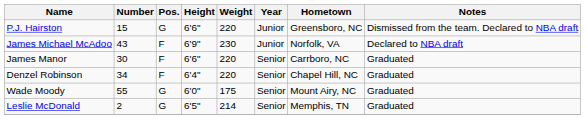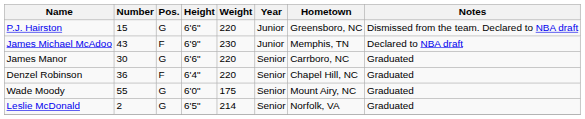 <table class="wikitable sortable" border="1">
 <tr>
 <th>Name</th>
 <th>Number</th>
 <th>Pos.</th>
 <th>Height</th>
 <th>Weight</th>
 <th>Year</th>
 <th>Hometown</th>
 <th class="unsortable">Notes</th>
 </tr>
 <tr>
 <td><a href='#'>P.J. Hairston</a></td>
 <td>15</td>
 <td>G</td>
 <td>6'6"</td>
 <td>220</td>
 <td>Junior</td>
 <td>Greensboro, NC</td>
 <td>Dismissed from the team. Declared to <a href='#'>NBA draft</a></td>
 </tr>
 <tr>
 <td><a href='#'>James Michael McAdoo</a></td>
 <td>43</td>
 <td>F</td>
 <td>6'9"</td>
 <td>230</td>
 <td>Junior</td>
-<td>Norfolk, VA</td>
+<td>Memphis, TN</td>
 <td>Declared to <a href='#'>NBA draft</a></td>
 </tr>
 <tr>
 <td>James Manor</td>
 <td>30</td>
-<td>F</td>
+<td>G</td>
 <td>6'6"</td>
 <td>220</td>
 <td>Senior</td>
 <td>Carrboro, NC</td>
 <td>Graduated</td>
 </tr>
 <tr>
 <td>Denzel Robinson</td>
-<td>34</td>
+<td>36</td>
 <td>F</td>
 <td>6'4"</td>
 <td>220</td>
 <td>Senior</td>
 <td>Chapel Hill, NC</td>
 <td>Graduated</td>
 </tr>
 <tr>
 <td>Wade Moody</td>
 <td>55</td>
 <td>G</td>
 <td>6'0"</td>
 <td>175</td>
 <td>Senior</td>
 <td>Mount Airy, NC</td>
 <td>Graduated</td>
 </tr>
 <tr>
 <td><a href='#'>Leslie McDonald</a></td>
 <td>2</td>
 <td>G</td>
 <td>6'5"</td>
 <td>214</td>
 <td>Senior</td>
-<td>Memphis, TN</td>
+<td>Norfolk, VA</td>
 <td>Graduated</td>
 </tr>
 <tr>
 </tr>
 </table>
